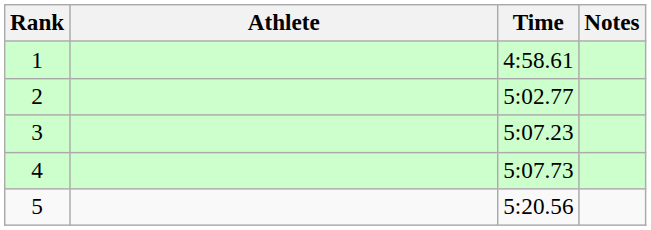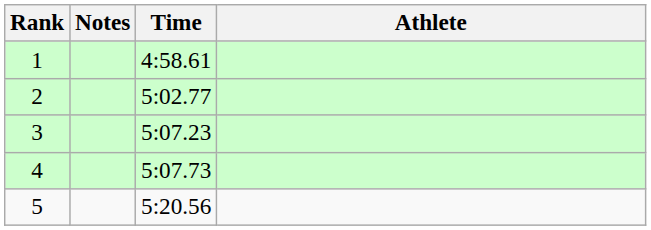 <table class="wikitable" style="text-align:center">
 <tr>
 <th>Rank</th>
+<th>Notes</th>
+<th>Time</th>
 <th Style="width:18em">Athlete</th>
-<th>Time</th>
-<th>Notes</th>
 </tr>
 <tr style="background:#cfc">
 <td>1</td>
+<td></td>
+<td>4:58.61</td>
 <td style="text-align:left"></td>
-<td>4:58.61</td>
-<td></td>
 </tr>
 <tr style="background:#cfc">
 <td>2</td>
+<td></td>
+<td>5:02.77</td>
 <td style="text-align:left"></td>
-<td>5:02.77</td>
-<td></td>
 </tr>
 <tr style="background:#cfc">
 <td>3</td>
+<td></td>
+<td>5:07.23</td>
 <td style="text-align:left"></td>
-<td>5:07.23</td>
-<td></td>
 </tr>
 <tr style="background:#cfc">
 <td>4</td>
+<td></td>
+<td>5:07.73</td>
 <td style="text-align:left"></td>
-<td>5:07.73</td>
-<td></td>
 </tr>
 <tr>
 <td>5</td>
+<td></td>
+<td>5:20.56</td>
 <td style="text-align:left"></td>
-<td>5:20.56</td>
-<td></td>
 </tr>
 </table>
